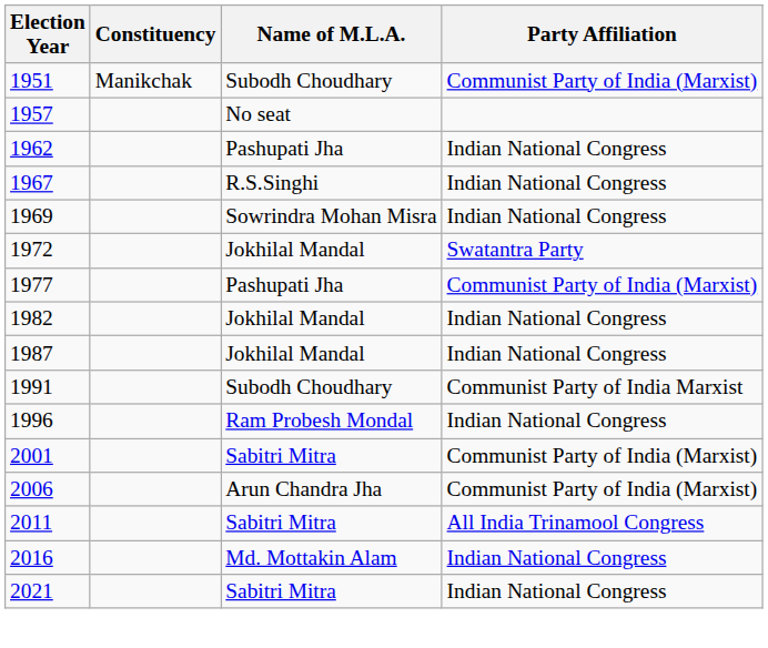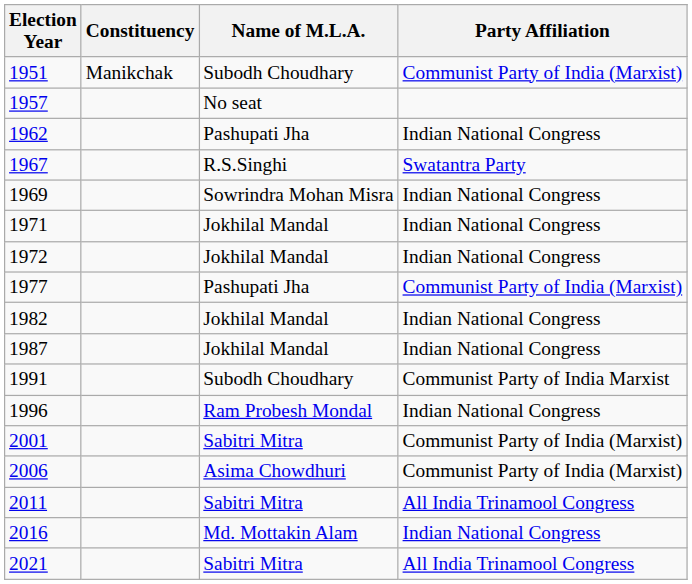 <table class="wikitable sortable"ìÍĦĤĠčw>
 <tr>
 <th>Election<br> Year</th>
 <th>Constituency</th>
 <th>Name of M.L.A.</th>
 <th>Party Affiliation</th>
 </tr>
 <tr>
 <td><a href='#'>1951</a></td>
 <td>Manikchak</td>
 <td>Subodh Choudhary</td>
 <td><a href='#'>Communist Party of India (Marxist)</a></td>
 </tr>
 <tr>
 <td><a href='#'>1957</a></td>
 <td></td>
 <td>No seat</td>
 <td></td>
 </tr>
 <tr>
 <td><a href='#'>1962</a></td>
 <td></td>
 <td>Pashupati Jha</td>
 <td>Indian National Congress</td>
 </tr>
 <tr>
 <td><a href='#'>1967</a></td>
 <td></td>
 <td>R.S.Singhi</td>
-<td>Indian National Congress</td>
+<td><a href='#'>Swatantra Party</a></td>
 </tr>
 <tr>
 <td>1969</td>
 <td></td>
 <td>Sowrindra Mohan Misra</td>
 <td>Indian National Congress</td>
 </tr>
 <tr>
+<td>1971</td>
+<td></td>
+<td>Jokhilal Mandal</td>
+<td>Indian National Congress</td>
+</tr>
+<tr>
 <td>1972</td>
 <td></td>
 <td>Jokhilal Mandal</td>
-<td><a href='#'>Swatantra Party</a></td>
+<td>Indian National Congress</td>
 </tr>
 <tr>
 <td>1977</td>
 <td></td>
 <td>Pashupati Jha</td>
 <td><a href='#'>Communist Party of India (Marxist)</a></td>
 </tr>
 <tr>
 <td>1982</td>
 <td></td>
 <td>Jokhilal Mandal</td>
 <td>Indian National Congress</td>
 </tr>
 <tr>
 <td>1987</td>
 <td></td>
 <td>Jokhilal Mandal</td>
 <td>Indian National Congress</td>
 </tr>
 <tr>
 <td>1991</td>
 <td></td>
 <td>Subodh Choudhary</td>
 <td>Communist Party of India Marxist</td>
 </tr>
 <tr>
 <td>1996</td>
 <td></td>
 <td><a href='#'>Ram Probesh Mondal</a></td>
 <td>Indian National Congress</td>
 </tr>
 <tr>
 <td><a href='#'>2001</a></td>
 <td></td>
 <td><a href='#'>Sabitri Mitra</a></td>
 <td>Communist Party of India (Marxist)</td>
 </tr>
 <tr>
 <td><a href='#'>2006</a></td>
 <td></td>
-<td>Arun Chandra Jha</td>
+<td><a href='#'>Asima Chowdhuri</a></td>
 <td>Communist Party of India (Marxist)</td>
 </tr>
 <tr>
 <td><a href='#'>2011</a></td>
 <td></td>
 <td><a href='#'>Sabitri Mitra</a></td>
 <td><a href='#'>All India Trinamool Congress</a></td>
 </tr>
 <tr>
 <td><a href='#'>2016</a></td>
 <td></td>
 <td><a href='#'>Md. Mottakin Alam</a></td>
 <td><a href='#'>Indian National Congress</a></td>
 </tr>
 <tr>
 <td><a href='#'>2021</a></td>
 <td></td>
 <td><a href='#'>Sabitri Mitra</a></td>
-<td>Indian National Congress</td>
+<td><a href='#'>All India Trinamool Congress</a></td>
 </tr>
 </table>
